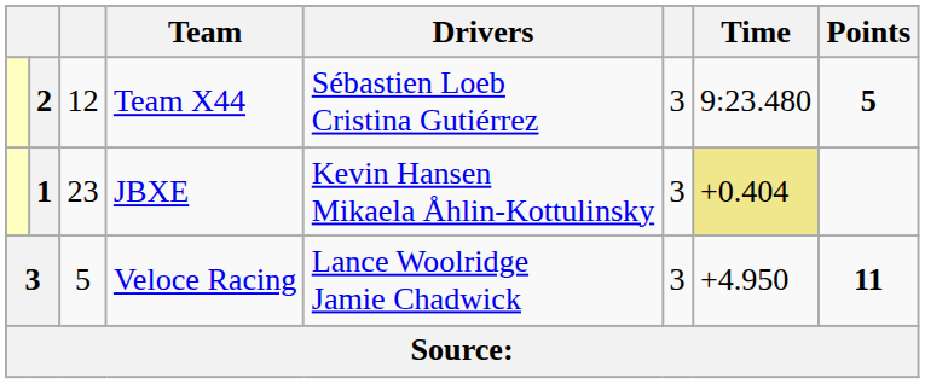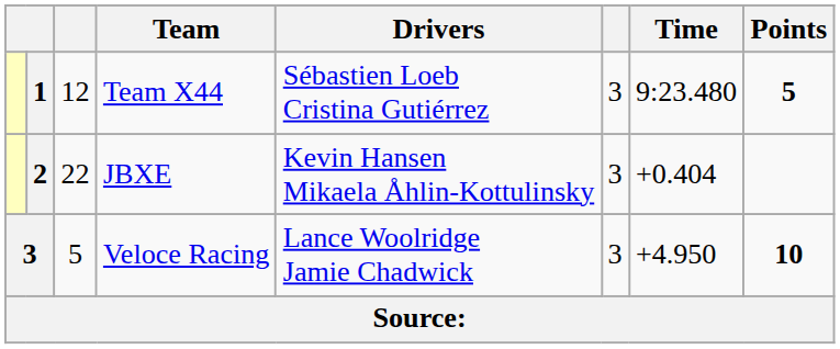 <table class="wikitable" style="font-size: 85%">
 <tr>
 <th scope="col" colspan="2"></th>
 <th scope="col"></th>
 <th scope="col">Team</th>
 <th scope="col">Drivers</th>
 <th scope="col"></th>
 <th scope="col">Time</th>
 <th scope="col">Points</th>
 </tr>
 <tr>
 <td style="background-color:#FFFFBF"> </td>
-<th scope=row>2</th>
+<th scope=row>1</th>
 <td align=center>12</td>
 <td> <a href='#'>Team X44</a></td>
 <td> <a href='#'>Sébastien Loeb</a><br> <a href='#'>Cristina Gutiérrez</a></td>
 <td>3</td>
 <td>9:23.480</td>
 <td align=center><strong>5</strong></td>
 </tr>
 <tr>
 <td style="background-color:#FFFFBF"> </td>
-<th scope=row>1</th>
-<td align=center>23</td>
+<th scope=row>2</th>
+<td align=center>22</td>
 <td> <a href='#'>JBXE</a></td>
 <td> <a href='#'>Kevin Hansen</a><br> <a href='#'>Mikaela Åhlin-Kottulinsky</a></td>
 <td>3</td>
-<td style="background: khaki;">+0.404</td>
+<td>+0.404</td>
 <td></td>
 </tr>
 <tr>
 <th scope=row colspan=2>3</th>
 <td align=center>5</td>
 <td> <a href='#'>Veloce Racing</a></td>
 <td> <a href='#'>Lance Woolridge</a><br> <a href='#'>Jamie Chadwick</a></td>
 <td>3</td>
 <td>+4.950</td>
-<td align=center><strong>11</strong></td>
+<td align=center><strong>10</strong></td>
 </tr>
 <tr>
 <th colspan="8">Source:</th>
 </tr>
 </table>
